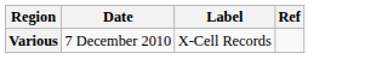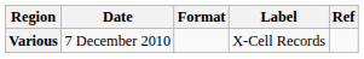 <table class="wikitable plainrowheaders">
 <tr>
 <th scope="col">Region</th>
 <th scope="col">Date</th>
+<th scope="col">Format</th>
 <th scope="col">Label</th>
 <th scope="col">Ref</th>
 </tr>
 <tr>
 <th scope="row">Various</th>
 <td rowspan="1">7 December 2010</td>
+<td rowspan="1"></td>
 <td rowspan="1">X-Cell Records</td>
 <td rowspan="1"></td>
 </tr>
 </table>
